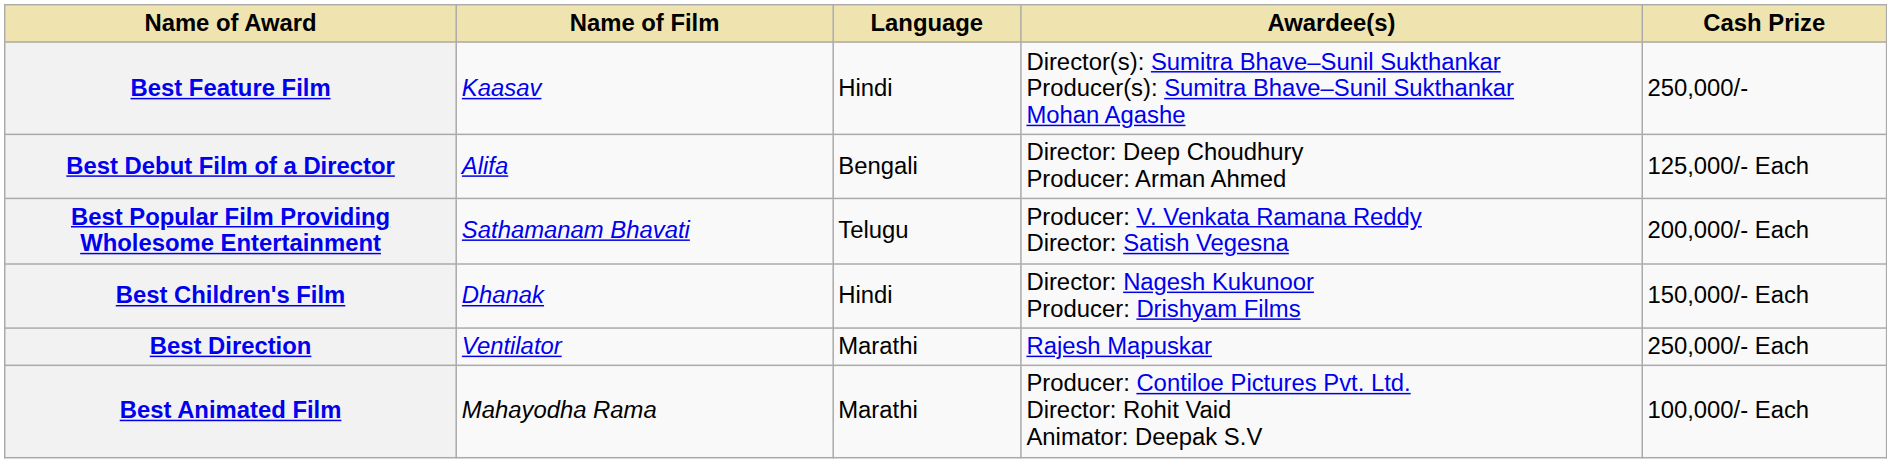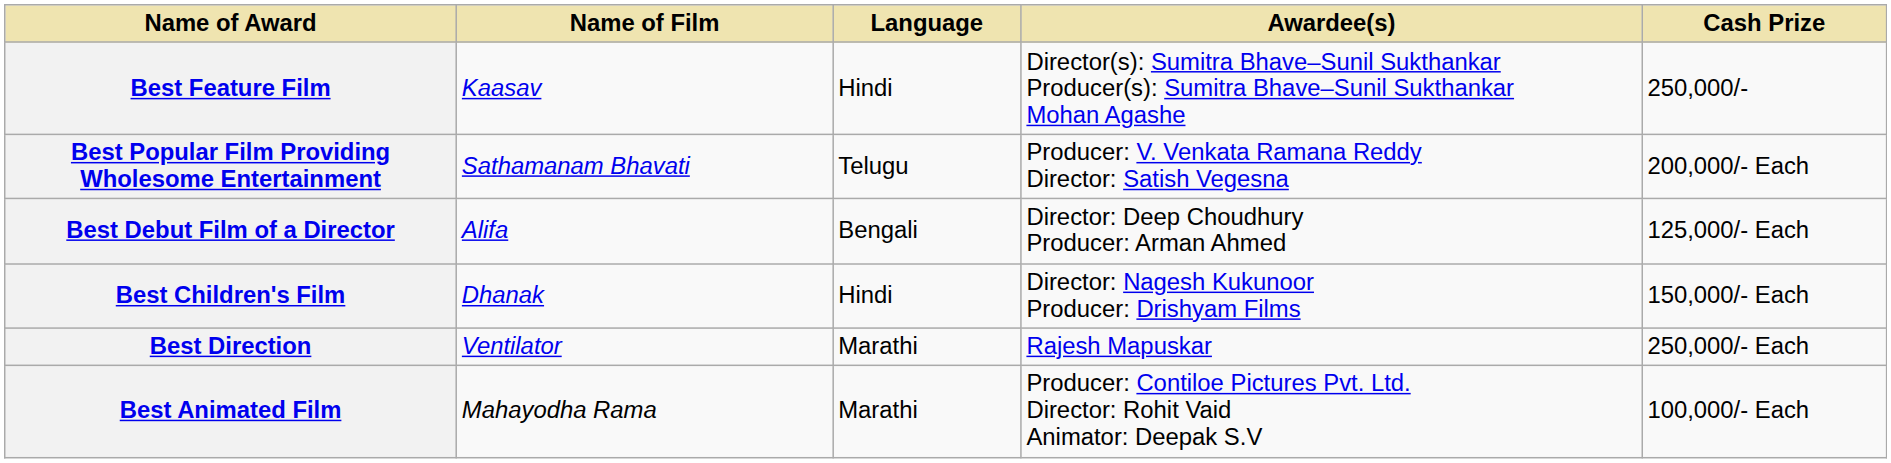 <table class="wikitable plainrowheaders" style="width:100%;">
 <tr>
 <th style="background-color:#EFE4B0;width:24%;">Name of Award</th>
 <th style="background-color:#EFE4B0;width:20%;">Name of Film</th>
 <th style="background-color:#EFE4B0;width:10%;">Language</th>
 <th style="background-color:#EFE4B0;width:33%;">Awardee(s)</th>
 <th style="background-color:#EFE4B0;width:16%;">Cash Prize</th>
 </tr>
 <tr>
 <th scope="row"><a href='#'>Best Feature Film</a></th>
 <td><em><a href='#'>Kaasav</a></em></td>
 <td>Hindi</td>
 <td>Director(s): <a href='#'>Sumitra Bhave–Sunil Sukthankar</a><br>Producer(s): <a href='#'>Sumitra Bhave–Sunil Sukthankar</a><br><a href='#'>Mohan Agashe</a></td>
 <td> 250,000/-</td>
 </tr>
 <tr>
+<th scope="row"><a href='#'>Best Popular Film Providing Wholesome Entertainment</a></th>
+<td><em><a href='#'>Sathamanam Bhavati</a></em></td>
+<td>Telugu</td>
+<td>Producer: <a href='#'>V. Venkata Ramana Reddy</a><br>Director: <a href='#'>Satish Vegesna</a></td>
+<td> 200,000/- Each</td>
+</tr>
+<tr>
 <th scope="row"><a href='#'>Best Debut Film of a Director</a></th>
 <td><em><a href='#'>Alifa</a></em></td>
 <td>Bengali</td>
 <td>Director: Deep Choudhury<br>Producer: Arman Ahmed</td>
 <td> 125,000/- Each</td>
-</tr>
-<tr>
-<th scope="row"><a href='#'>Best Popular Film Providing Wholesome Entertainment</a></th>
-<td><em><a href='#'>Sathamanam Bhavati</a></em></td>
-<td>Telugu</td>
-<td>Producer: <a href='#'>V. Venkata Ramana Reddy</a><br>Director: <a href='#'>Satish Vegesna</a></td>
-<td> 200,000/- Each</td>
 </tr>
 <tr>
 <th scope="row"><a href='#'>Best Children's Film</a></th>
 <td><em><a href='#'>Dhanak</a></em></td>
 <td>Hindi</td>
 <td>Director: <a href='#'>Nagesh Kukunoor</a><br>Producer: <a href='#'>Drishyam Films</a></td>
 <td> 150,000/- Each</td>
 </tr>
 <tr>
 <th scope="row"><a href='#'>Best Direction</a></th>
 <td><em><a href='#'>Ventilator</a></em></td>
 <td>Marathi</td>
 <td><a href='#'>Rajesh Mapuskar</a></td>
 <td> 250,000/- Each</td>
 </tr>
 <tr>
 <th scope="row"><a href='#'>Best Animated Film</a></th>
 <td><em>Mahayodha Rama</em></td>
 <td>Marathi</td>
 <td>Producer: <a href='#'>Contiloe Pictures Pvt. Ltd.</a> <br>Director: Rohit Vaid <br> Animator: Deepak S.V</td>
 <td> 100,000/- Each</td>
 </tr>
 </table>
